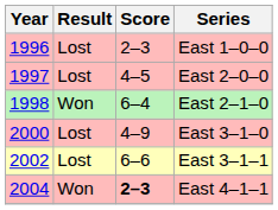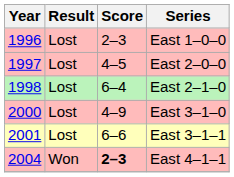 <table class="wikitable">
 <tr>
 <th>Year</th>
 <th>Result</th>
 <th>Score</th>
 <th>Series</th>
 </tr>
 <tr style="background:#FFBBBB;">
 <td><a href='#'>1996</a></td>
 <td>Lost</td>
 <td>2–3</td>
 <td>East 1–0–0</td>
 </tr>
 <tr style="background:#FFBBBB;">
 <td><a href='#'>1997</a></td>
 <td>Lost</td>
 <td>4–5</td>
 <td>East 2–0–0</td>
 </tr>
 <tr style="background:#BBF3BB;">
 <td><a href='#'>1998</a></td>
-<td>Won</td>
+<td>Lost</td>
 <td>6–4</td>
 <td>East 2–1–0</td>
 </tr>
 <tr style="background:#FFBBBB;">
 <td><a href='#'>2000</a></td>
 <td>Lost</td>
 <td>4–9</td>
 <td>East 3–1–0</td>
 </tr>
 <tr style="background:#FFFFBB;">
-<td><a href='#'>2002</a></td>
+<td><a href='#'>2001</a></td>
 <td>Lost</td>
 <td>6–6</td>
 <td>East 3–1–1</td>
 </tr>
 <tr style="background:#FFBBBB;">
 <td><a href='#'>2004</a></td>
 <td>Won</td>
 <td><strong>2–3</strong></td>
 <td>East 4–1–1</td>
 </tr>
 <tr>
 </tr>
 </table>
